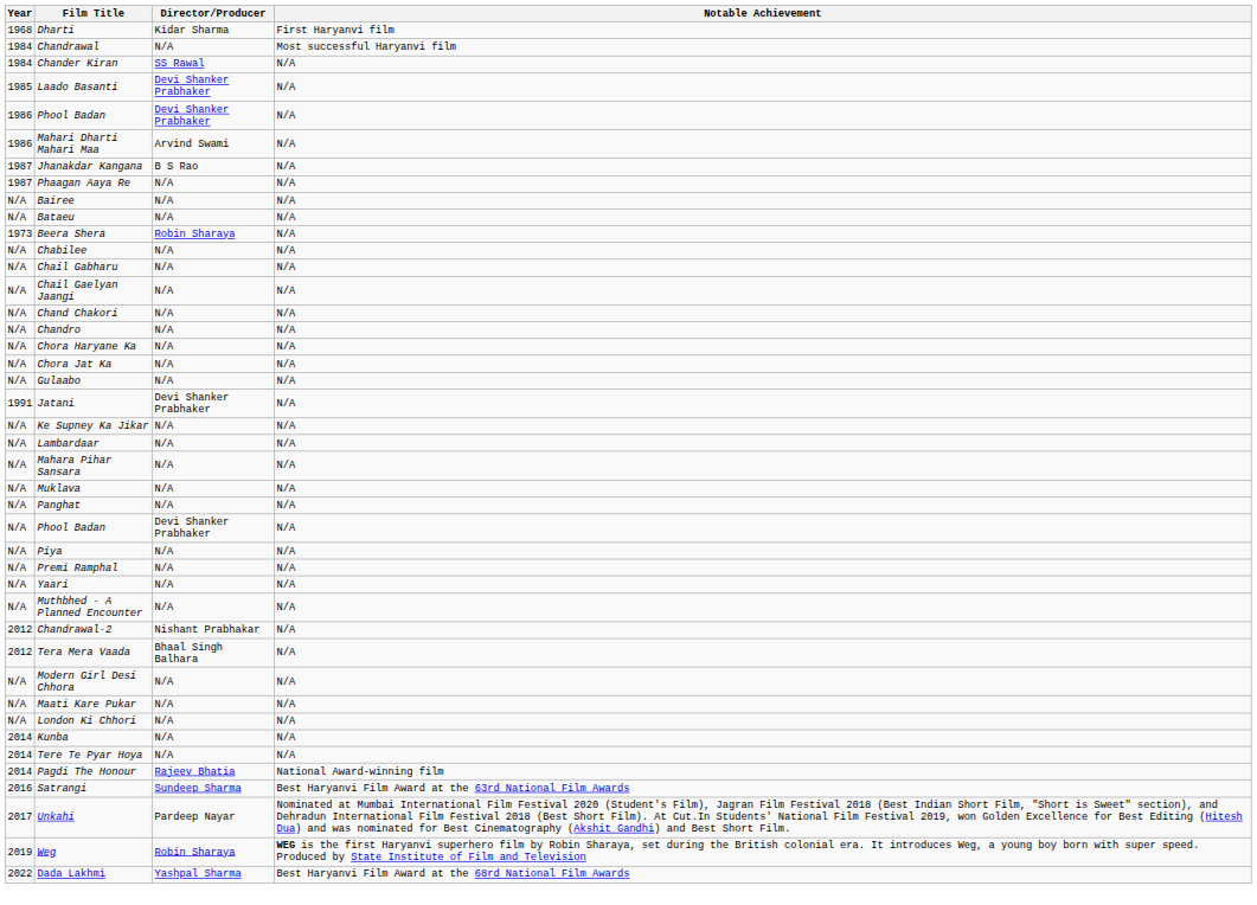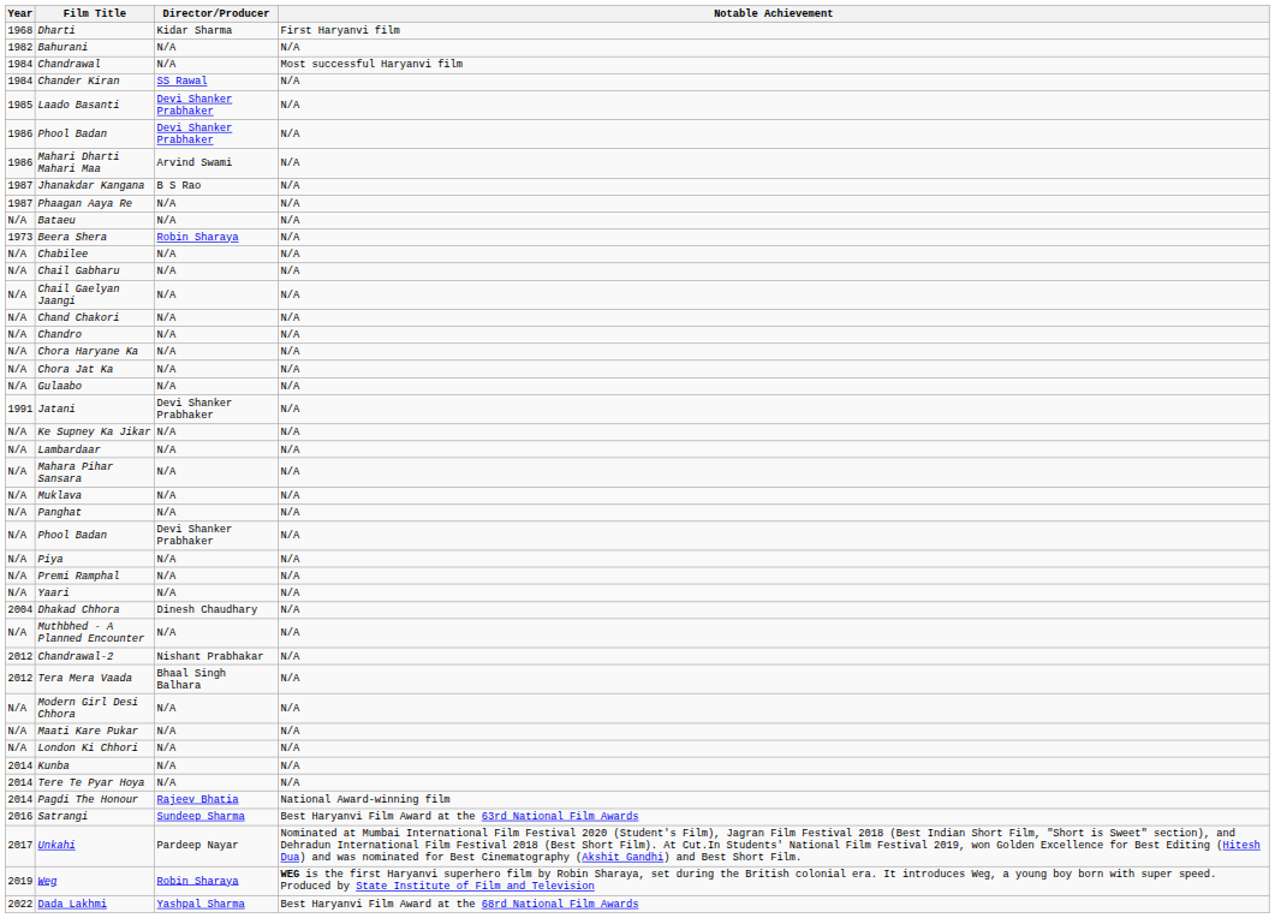 <table class="wikitable">
 <tr>
 <th>Year</th>
 <th>Film Title</th>
 <th>Director/Producer</th>
 <th>Notable Achievement</th>
 </tr>
 <tr>
 <td>1968</td>
 <td><em>Dharti</em> </td>
 <td>Kidar Sharma</td>
 <td>First Haryanvi film</td>
+</tr>
+<tr>
+<td>1982</td>
+<td><em>Bahurani</em> </td>
+<td>N/A</td>
+<td>N/A</td>
 </tr>
 <tr>
 <td>1984</td>
 <td><em>Chandrawal</em> </td>
 <td>N/A</td>
 <td>Most successful Haryanvi film</td>
 </tr>
 <tr>
 <td>1984</td>
 <td><em>Chander Kiran</em> </td>
 <td><a href='#'>SS Rawal</a></td>
 <td>N/A</td>
 </tr>
 <tr>
 <td>1985</td>
 <td><em>Laado Basanti</em> </td>
 <td><a href='#'>Devi Shanker Prabhaker</a></td>
 <td>N/A</td>
 </tr>
 <tr>
 <td>1986</td>
 <td><em>Phool Badan</em> </td>
 <td><a href='#'>Devi Shanker Prabhaker</a></td>
 <td>N/A</td>
 </tr>
 <tr>
 <td>1986</td>
 <td><em>Mahari Dharti Mahari Maa</em></td>
 <td>Arvind Swami</td>
 <td>N/A</td>
 </tr>
 <tr>
 <td>1987</td>
 <td><em>Jhanakdar Kangana</em> </td>
 <td>B S Rao</td>
 <td>N/A</td>
 </tr>
 <tr>
 <td>1987</td>
 <td><em>Phaagan Aaya Re</em></td>
-<td>N/A</td>
-<td>N/A</td>
-</tr>
-<tr>
-<td>N/A</td>
-<td><em>Bairee</em></td>
 <td>N/A</td>
 <td>N/A</td>
 </tr>
 <tr>
 <td>N/A</td>
 <td><em>Bataeu</em></td>
 <td>N/A</td>
 <td>N/A</td>
 </tr>
 <tr>
 <td>1973</td>
 <td><em>Beera Shera</em></td>
 <td><a href='#'>Robin Sharaya</a></td>
 <td>N/A</td>
 </tr>
 <tr>
 <td>N/A</td>
 <td><em>Chabilee</em></td>
 <td>N/A</td>
 <td>N/A</td>
 </tr>
 <tr>
 <td>N/A</td>
 <td><em>Chail Gabharu</em></td>
 <td>N/A</td>
 <td>N/A</td>
 </tr>
 <tr>
 <td>N/A</td>
 <td><em>Chail Gaelyan Jaangi</em></td>
 <td>N/A</td>
 <td>N/A</td>
 </tr>
 <tr>
 <td>N/A</td>
 <td><em>Chand Chakori</em></td>
 <td>N/A</td>
 <td>N/A</td>
 </tr>
 <tr>
 <td>N/A</td>
 <td><em>Chandro</em></td>
 <td>N/A</td>
 <td>N/A</td>
 </tr>
 <tr>
 <td>N/A</td>
 <td><em>Chora Haryane Ka</em></td>
 <td>N/A</td>
 <td>N/A</td>
 </tr>
 <tr>
 <td>N/A</td>
 <td><em>Chora Jat Ka</em></td>
 <td>N/A</td>
 <td>N/A</td>
 </tr>
 <tr>
 <td>N/A</td>
 <td><em>Gulaabo</em></td>
 <td>N/A</td>
 <td>N/A</td>
 </tr>
 <tr>
 <td>1991</td>
 <td><em>Jatani</em></td>
 <td>Devi Shanker Prabhaker</td>
 <td>N/A</td>
 </tr>
 <tr>
 <td>N/A</td>
 <td><em>Ke Supney Ka Jikar</em></td>
 <td>N/A</td>
 <td>N/A</td>
 </tr>
 <tr>
 <td>N/A</td>
 <td><em>Lambardaar</em></td>
 <td>N/A</td>
 <td>N/A</td>
 </tr>
 <tr>
 <td>N/A</td>
 <td><em>Mahara Pihar Sansara</em></td>
 <td>N/A</td>
 <td>N/A</td>
 </tr>
 <tr>
 <td>N/A</td>
 <td><em>Muklava</em></td>
 <td>N/A</td>
 <td>N/A</td>
 </tr>
 <tr>
 <td>N/A</td>
 <td><em>Panghat</em></td>
 <td>N/A</td>
 <td>N/A</td>
 </tr>
 <tr>
 <td>N/A</td>
 <td><em>Phool Badan</em></td>
 <td>Devi Shanker Prabhaker</td>
 <td>N/A</td>
 </tr>
 <tr>
 <td>N/A</td>
 <td><em>Piya</em></td>
 <td>N/A</td>
 <td>N/A</td>
 </tr>
 <tr>
 <td>N/A</td>
 <td><em>Premi Ramphal</em></td>
 <td>N/A</td>
 <td>N/A</td>
 </tr>
 <tr>
 <td>N/A</td>
 <td><em>Yaari</em> </td>
 <td>N/A</td>
 <td>N/A</td>
 </tr>
 <tr>
+<td>2004</td>
+<td><em>Dhakad Chhora</em> </td>
+<td>Dinesh Chaudhary</td>
+<td>N/A</td>
+</tr>
+<tr>
 <td>N/A</td>
 <td><em>Muthbhed - A Planned Encounter</em> </td>
 <td>N/A</td>
 <td>N/A</td>
 </tr>
 <tr>
 <td>2012</td>
 <td><em>Chandrawal-2</em> </td>
 <td>Nishant Prabhakar</td>
 <td>N/A</td>
 </tr>
 <tr>
 <td>2012</td>
 <td><em>Tera Mera Vaada</em></td>
 <td>Bhaal Singh Balhara</td>
 <td>N/A</td>
 </tr>
 <tr>
 <td>N/A</td>
 <td><em>Modern Girl Desi Chhora</em></td>
 <td>N/A</td>
 <td>N/A</td>
 </tr>
 <tr>
 <td>N/A</td>
 <td><em>Maati Kare Pukar</em></td>
 <td>N/A</td>
 <td>N/A</td>
 </tr>
 <tr>
 <td>N/A</td>
 <td><em>London Ki Chhori</em></td>
 <td>N/A</td>
 <td>N/A</td>
 </tr>
 <tr>
 <td>2014</td>
 <td><em>Kunba</em></td>
 <td>N/A</td>
 <td>N/A</td>
 </tr>
 <tr>
 <td>2014</td>
 <td><em>Tere Te Pyar Hoya</em> </td>
 <td>N/A</td>
 <td>N/A</td>
 </tr>
 <tr>
 <td>2014</td>
 <td><em>Pagdi The Honour</em> </td>
 <td><a href='#'>Rajeev Bhatia</a></td>
 <td>National Award-winning film</td>
 </tr>
 <tr>
 <td>2016</td>
 <td><em>Satrangi</em> </td>
 <td><a href='#'>Sundeep Sharma</a></td>
 <td>Best Haryanvi Film Award at the <a href='#'>63rd National Film Awards</a></td>
 </tr>
 <tr>
 <td>2017</td>
 <td><em><a href='#'>Unkahi</a></em> </td>
 <td>Pardeep Nayar</td>
 <td>Nominated at Mumbai International Film Festival 2020 (Student's Film), Jagran Film Festival 2018 (Best Indian Short Film, "Short is Sweet" section), and Dehradun International Film Festival 2018 (Best Short Film). At Cut.In Students' National Film Festival 2019, won Golden Excellence for Best Editing (<a href='#'>Hitesh Dua</a>) and was nominated for Best Cinematography (<a href='#'>Akshit Gandhi</a>) and Best Short Film.</td>
 </tr>
 <tr>
 <td>2019</td>
 <td><em><a href='#'>Weg</a></em> </td>
 <td><a href='#'>Robin Sharaya</a></td>
 <td><strong>WEG</strong> is the first Haryanvi superhero film by Robin Sharaya, set during the British colonial era. It introduces Weg, a young boy born with super speed. Produced by <a href='#'>State Institute of Film and Television</a></td>
 </tr>
 <tr>
 <td>2022</td>
 <td><a href='#'>Dada Lakhmi</a></td>
 <td><a href='#'>Yashpal Sharma</a></td>
 <td>Best Haryanvi Film Award at the <a href='#'>68rd National Film Awards</a></td>
 </tr>
 </table>
